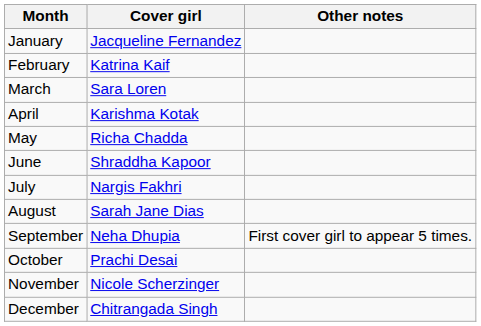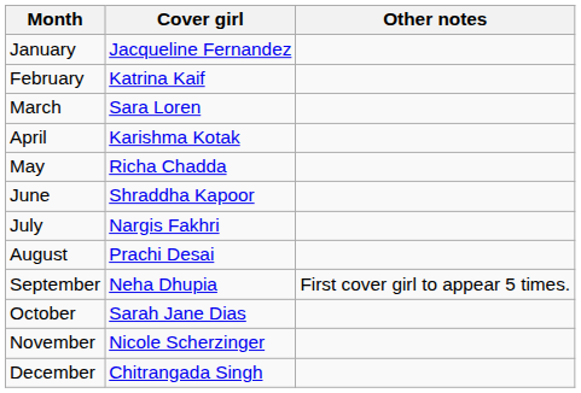 <table class="wikitable">
 <tr style="background:#ccc; text-align:center;">
 <th>Month</th>
 <th>Cover girl</th>
 <th>Other notes</th>
 </tr>
 <tr>
 <td>January</td>
 <td><a href='#'>Jacqueline Fernandez</a></td>
 <td></td>
 </tr>
 <tr>
 <td>February</td>
 <td><a href='#'>Katrina Kaif</a></td>
 <td></td>
 </tr>
 <tr>
 <td>March</td>
 <td><a href='#'>Sara Loren</a></td>
 <td></td>
 </tr>
 <tr>
 <td>April</td>
 <td><a href='#'>Karishma Kotak</a></td>
 <td></td>
 </tr>
 <tr>
 <td>May</td>
 <td><a href='#'>Richa Chadda</a></td>
 <td></td>
 </tr>
 <tr>
 <td>June</td>
 <td><a href='#'>Shraddha Kapoor</a></td>
 <td></td>
 </tr>
 <tr>
 <td>July</td>
 <td><a href='#'>Nargis Fakhri</a></td>
 <td></td>
 </tr>
 <tr>
 <td>August</td>
-<td><a href='#'>Sarah Jane Dias</a></td>
+<td><a href='#'>Prachi Desai</a></td>
 <td></td>
 </tr>
 <tr>
 <td>September</td>
 <td><a href='#'>Neha Dhupia</a></td>
 <td>First cover girl to appear 5 times.</td>
 </tr>
 <tr>
 <td>October</td>
-<td><a href='#'>Prachi Desai</a></td>
+<td><a href='#'>Sarah Jane Dias</a></td>
 <td></td>
 </tr>
 <tr>
 <td>November</td>
 <td><a href='#'>Nicole Scherzinger</a></td>
 <td></td>
 </tr>
 <tr>
 <td>December</td>
 <td><a href='#'>Chitrangada Singh</a></td>
 <td></td>
 </tr>
 </table>
